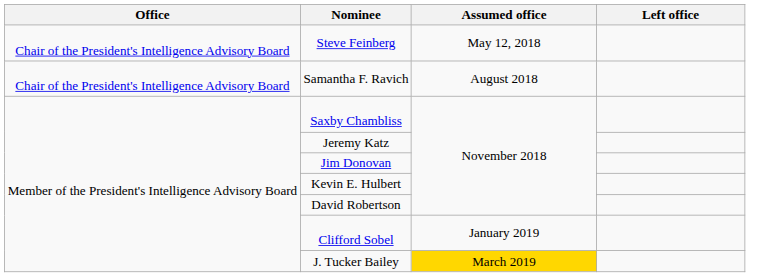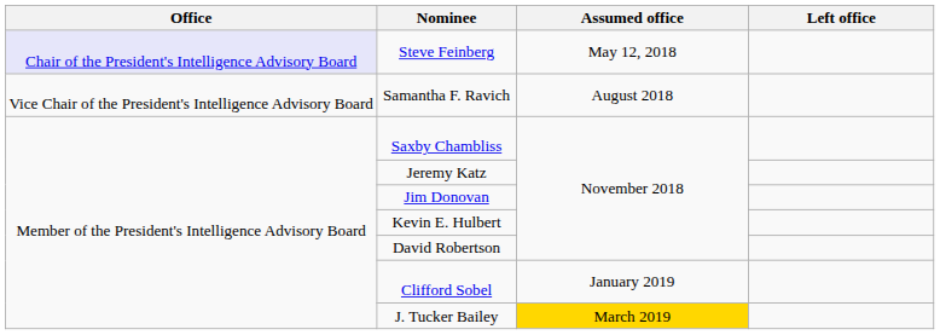 <table class="wikitable sortable" style="text-align:center">
 <tr>
 <th style="width:40%;">Office</th>
 <th style="width:15%;">Nominee</th>
 <th style="width:25%;" data-sort- type="date">Assumed office</th>
 <th style="width:20%;" data-sort- type="date">Left office</th>
 </tr>
 <tr>
-<td><br><a href='#'>Chair of the President's Intelligence Advisory Board</a></td>
+<td style="background: lavender;"><br><a href='#'>Chair of the President's Intelligence Advisory Board</a></td>
 <td><a href='#'>Steve Feinberg</a></td>
 <td>May 12, 2018</td>
 <td></td>
 </tr>
 <tr>
-<td><br><a href='#'>Chair of the President's Intelligence Advisory Board</a></td>
+<td><br>Vice Chair of the President's Intelligence Advisory Board</td>
 <td>Samantha F. Ravich</td>
 <td>August 2018</td>
 <td></td>
 </tr>
 <tr>
 <td rowspan="7"><br>Member of the President's Intelligence Advisory Board</td>
 <td><br><a href='#'>Saxby Chambliss</a></td>
 <td rowspan="5">November 2018</td>
 <td></td>
 </tr>
 <tr>
 <td>Jeremy Katz</td>
 <td></td>
 </tr>
 <tr>
 <td><a href='#'>Jim Donovan</a></td>
 <td></td>
 </tr>
 <tr>
 <td>Kevin E. Hulbert</td>
 <td></td>
 </tr>
 <tr>
 <td>David Robertson</td>
 <td></td>
 </tr>
 <tr>
 <td><br><a href='#'>Clifford Sobel</a></td>
 <td>January 2019</td>
 <td></td>
 </tr>
 <tr>
 <td>J. Tucker Bailey</td>
 <td style="background: gold;">March 2019</td>
 <td></td>
 </tr>
 </table>
